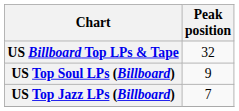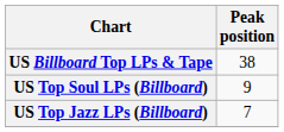 <table class="wikitable plainrowheaders sortable" style="text-align:center;" border="1">
 <tr>
 <th scope="col">Chart</th>
 <th scope="col">Peak<br>position</th>
 </tr>
 <tr>
 <th scope="row">US <a href='#'><em>Billboard</em> Top LPs & Tape</a></th>
-<td>32</td>
+<td>38</td>
 </tr>
 <tr>
 <th scope="row">US <a href='#'>Top Soul LPs</a> (<em><a href='#'>Billboard</a></em>)</th>
 <td>9</td>
 </tr>
 <tr>
 <th scope="row">US <a href='#'>Top Jazz LPs</a> (<em><a href='#'>Billboard</a></em>)</th>
 <td>7</td>
 </tr>
 <tr>
 </tr>
 </table>
